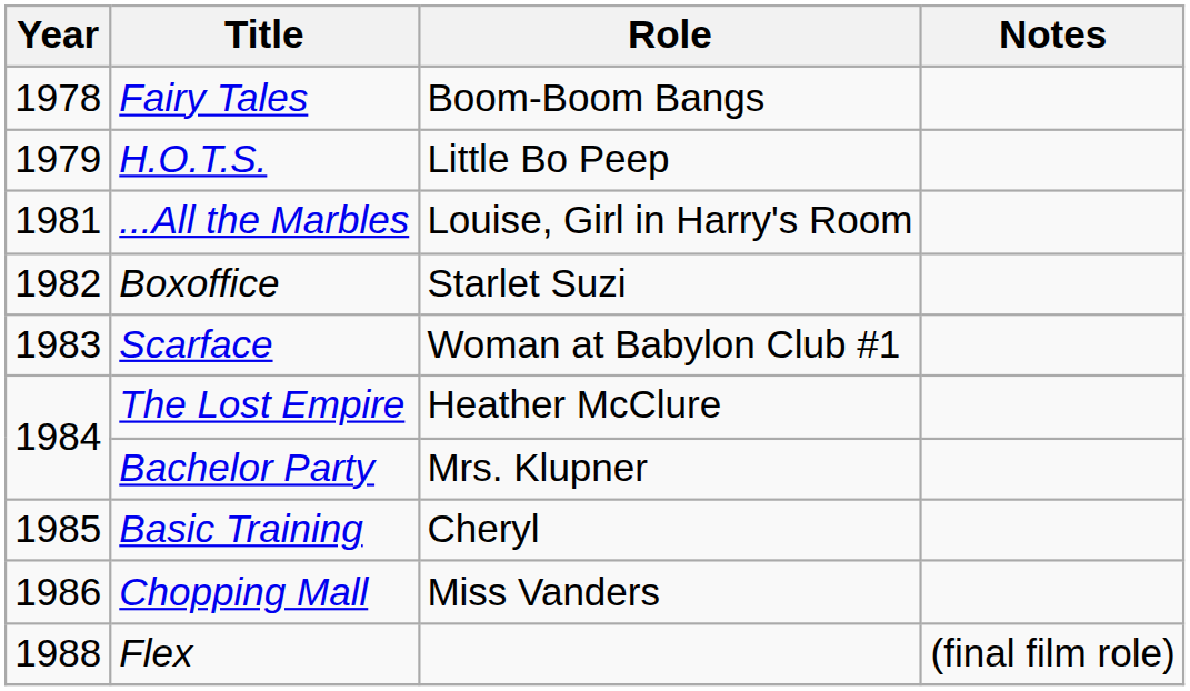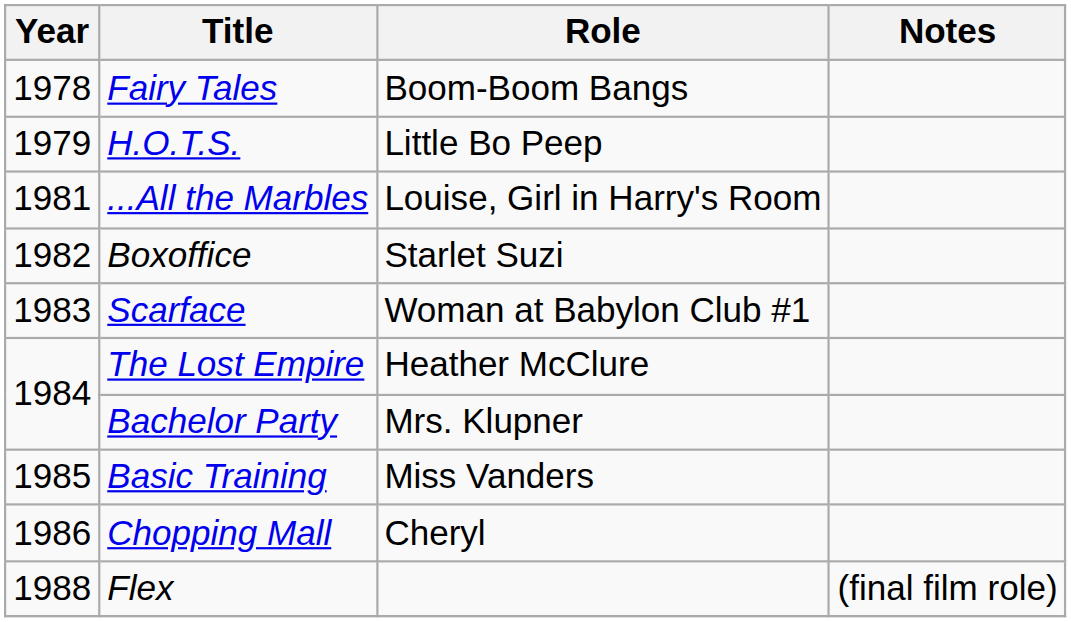 <table class="wikitable sortable">
 <tr>
 <th>Year</th>
 <th>Title</th>
 <th>Role</th>
 <th class="unsortable">Notes</th>
 </tr>
 <tr>
 <td>1978</td>
 <td><em><a href='#'>Fairy Tales</a></em></td>
 <td>Boom-Boom Bangs</td>
 <td></td>
 </tr>
 <tr>
 <td>1979</td>
 <td><em><a href='#'>H.O.T.S.</a></em></td>
 <td>Little Bo Peep</td>
 <td></td>
 </tr>
 <tr>
 <td>1981</td>
 <td><em><a href='#'>...All the Marbles</a></em></td>
 <td>Louise, Girl in Harry's Room</td>
 <td></td>
 </tr>
 <tr>
 <td>1982</td>
 <td><em>Boxoffice</em></td>
 <td>Starlet Suzi</td>
 <td></td>
 </tr>
 <tr>
 <td>1983</td>
 <td><em><a href='#'>Scarface</a></em></td>
 <td>Woman at Babylon Club #1</td>
 <td></td>
 </tr>
 <tr>
 <td rowspan="2">1984</td>
 <td><em><a href='#'>The Lost Empire</a></em></td>
 <td>Heather McClure</td>
 <td></td>
 </tr>
 <tr>
 <td><em><a href='#'>Bachelor Party</a></em></td>
 <td>Mrs. Klupner</td>
 <td></td>
 </tr>
 <tr>
 <td>1985</td>
 <td><em><a href='#'>Basic Training</a></em></td>
-<td>Cheryl</td>
+<td>Miss Vanders</td>
 <td></td>
 </tr>
 <tr>
 <td>1986</td>
 <td><em><a href='#'>Chopping Mall</a></em></td>
-<td>Miss Vanders</td>
+<td>Cheryl</td>
 <td></td>
 </tr>
 <tr>
 <td>1988</td>
 <td><em>Flex</em></td>
 <td></td>
 <td>(final film role)</td>
 </tr>
 <tr>
 </tr>
 </table>
